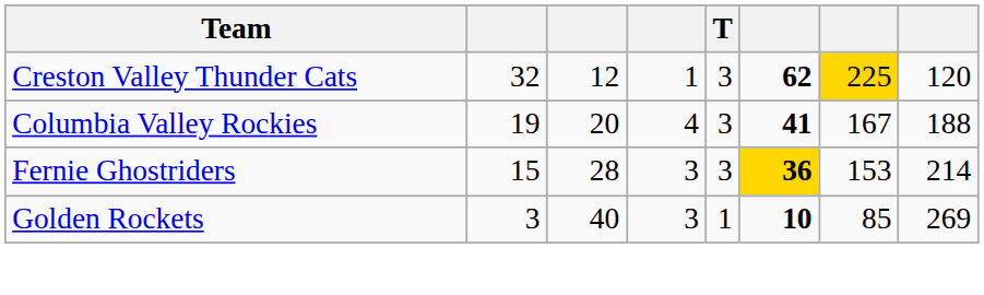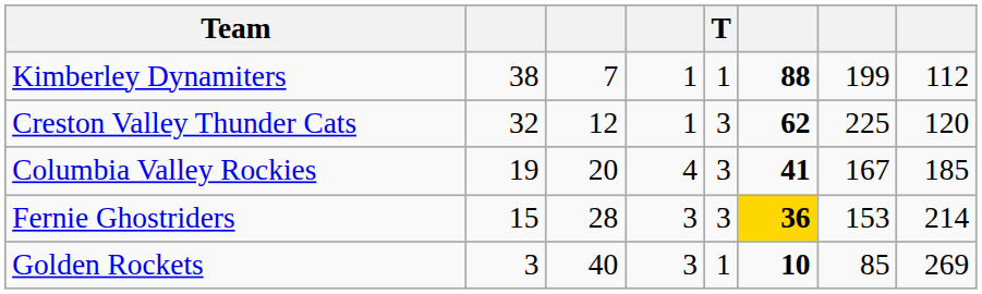 <table class="wikitable sortable" style="text-align: right">
 <tr>
 <th style="width:15em">Team</th>
 <th style="width:2.2em"></th>
 <th style="width:2.2em"></th>
 <th style="width:2.2em"></th>
 <th>T</th>
 <th style="width:2.2em"></th>
 <th style="width:2.2em"></th>
 <th style="width:2.2em"></th>
 </tr>
 <tr>
+<td align="left"><a href='#'>Kimberley Dynamiters</a></td>
+<td>38</td>
+<td>7</td>
+<td>1</td>
+<td>1</td>
+<td><strong>88</strong></td>
+<td>199</td>
+<td>112</td>
+</tr>
+<tr>
 <td align="left"><a href='#'>Creston Valley Thunder Cats</a></td>
 <td>32</td>
 <td>12</td>
 <td>1</td>
 <td>3</td>
 <td><strong>62</strong></td>
-<td style="background: gold;">225</td>
+<td>225</td>
 <td>120</td>
 </tr>
 <tr>
 <td align="left"><a href='#'>Columbia Valley Rockies</a></td>
 <td>19</td>
 <td>20</td>
 <td>4</td>
 <td>3</td>
 <td><strong>41</strong></td>
 <td>167</td>
-<td>188</td>
+<td>185</td>
 </tr>
 <tr>
 <td align="left"><a href='#'>Fernie Ghostriders</a></td>
 <td>15</td>
 <td>28</td>
 <td>3</td>
 <td>3</td>
 <td style="background: gold;"><strong>36</strong></td>
 <td>153</td>
 <td>214</td>
 </tr>
 <tr>
 <td align="left"><a href='#'>Golden Rockets</a></td>
 <td>3</td>
 <td>40</td>
 <td>3</td>
 <td>1</td>
 <td><strong>10</strong></td>
 <td>85</td>
 <td>269</td>
 </tr>
 </table>
